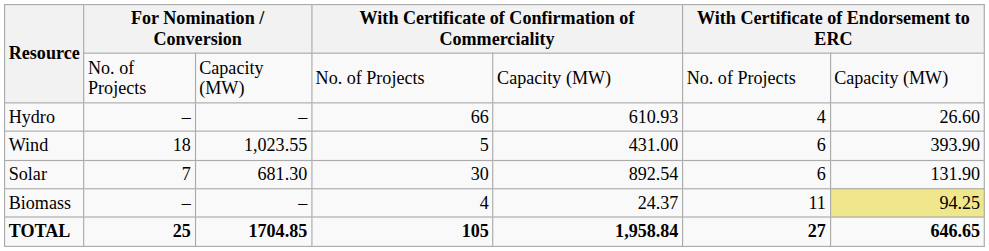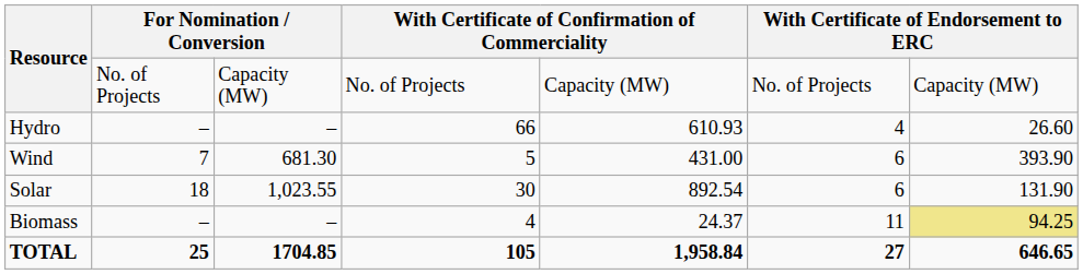 <table class="wikitable" style="text-align: right">
 <tr>
 <th rowspan="2">Resource</th>
 <th colspan="2">For Nomination / Conversion</th>
 <th colspan="2">With Certificate of Confirmation of Commerciality</th>
 <th colspan="2">With Certificate of Endorsement to ERC</th>
 </tr>
 <tr>
 <td align="left">No. of Projects</td>
 <td align="left">Capacity (MW)</td>
 <td align="left">No. of Projects</td>
 <td align="left">Capacity (MW)</td>
 <td align="left">No. of Projects</td>
 <td align="left">Capacity (MW)</td>
 </tr>
 <tr>
 <td align="left">Hydro</td>
 <td>–</td>
 <td>–</td>
 <td>66</td>
 <td>610.93</td>
 <td>4</td>
 <td>26.60</td>
 </tr>
 <tr>
 <td align="left">Wind</td>
-<td>18</td>
-<td>1,023.55</td>
+<td>7</td>
+<td>681.30</td>
 <td>5</td>
 <td>431.00</td>
 <td>6</td>
 <td>393.90</td>
 </tr>
 <tr>
 <td align="left">Solar</td>
-<td>7</td>
-<td>681.30</td>
+<td>18</td>
+<td>1,023.55</td>
 <td>30</td>
 <td>892.54</td>
 <td>6</td>
 <td>131.90</td>
 </tr>
 <tr>
 <td align="left">Biomass</td>
 <td>–</td>
 <td>–</td>
 <td>4</td>
 <td>24.37</td>
 <td>11</td>
 <td style="background: khaki;">94.25</td>
 </tr>
 <tr>
 <td align="left"><strong>TOTAL</strong></td>
 <td><strong>25</strong></td>
 <td><strong>1704.85</strong></td>
 <td><strong>105</strong></td>
 <td><strong>1,958.84</strong></td>
 <td><strong>27</strong></td>
 <td><strong>646.65</strong></td>
 </tr>
 </table>
